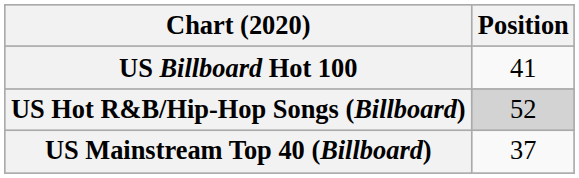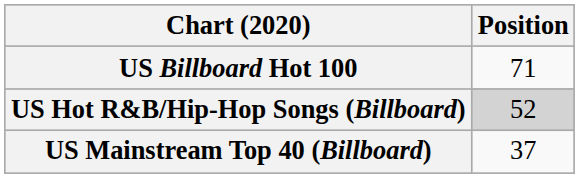 <table class="wikitable sortable plainrowheaders" style="text-align:center">
 <tr>
 <th scope="col">Chart (2020)</th>
 <th scope="col">Position</th>
 </tr>
 <tr>
 <th scope="row">US <em>Billboard</em> Hot 100</th>
-<td>41</td>
+<td>71</td>
 </tr>
 <tr>
 <th scope="row">US Hot R&B/Hip-Hop Songs (<em>Billboard</em>)</th>
 <td style="background: lightgrey;">52</td>
 </tr>
 <tr>
 <th scope="row">US Mainstream Top 40 (<em>Billboard</em>)</th>
 <td>37</td>
 </tr>
 </table>
